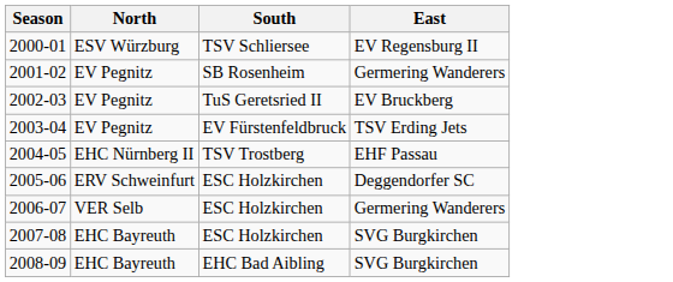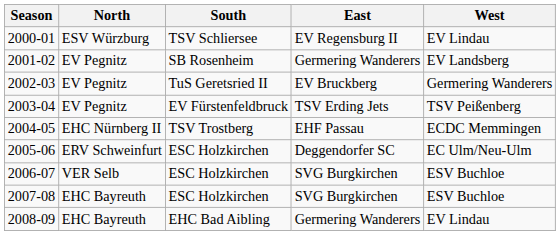 <table class="wikitable">
 <tr>
 <th>Season</th>
 <th>North</th>
 <th>South</th>
 <th>East</th>
+<th>West</th>
 </tr>
 <tr>
 <td>2000-01</td>
 <td>ESV Würzburg</td>
 <td>TSV Schliersee</td>
 <td>EV Regensburg II</td>
+<td>EV Lindau</td>
 </tr>
 <tr>
 <td>2001-02</td>
 <td>EV Pegnitz</td>
 <td>SB Rosenheim</td>
 <td>Germering Wanderers</td>
+<td>EV Landsberg</td>
 </tr>
 <tr>
 <td>2002-03</td>
 <td>EV Pegnitz</td>
 <td>TuS Geretsried II</td>
 <td>EV Bruckberg</td>
+<td>Germering Wanderers</td>
 </tr>
 <tr>
 <td>2003-04</td>
 <td>EV Pegnitz</td>
 <td>EV Fürstenfeldbruck</td>
 <td>TSV Erding Jets</td>
+<td>TSV Peißenberg</td>
 </tr>
 <tr>
 <td>2004-05</td>
 <td>EHC Nürnberg II</td>
 <td>TSV Trostberg</td>
 <td>EHF Passau</td>
+<td>ECDC Memmingen</td>
 </tr>
 <tr>
 <td>2005-06</td>
 <td>ERV Schweinfurt</td>
 <td>ESC Holzkirchen</td>
 <td>Deggendorfer SC</td>
+<td>EC Ulm/Neu-Ulm</td>
 </tr>
 <tr>
 <td>2006-07</td>
 <td>VER Selb</td>
 <td>ESC Holzkirchen</td>
-<td>Germering Wanderers</td>
+<td>SVG Burgkirchen</td>
+<td>ESV Buchloe</td>
 </tr>
 <tr>
 <td>2007-08</td>
 <td>EHC Bayreuth</td>
 <td>ESC Holzkirchen</td>
 <td>SVG Burgkirchen</td>
+<td>ESV Buchloe</td>
 </tr>
 <tr>
 <td>2008-09</td>
 <td>EHC Bayreuth</td>
 <td>EHC Bad Aibling</td>
-<td>SVG Burgkirchen</td>
+<td>Germering Wanderers</td>
+<td>EV Lindau</td>
 </tr>
 </table>
